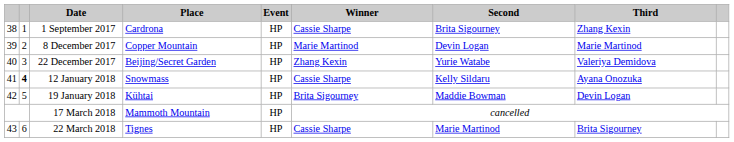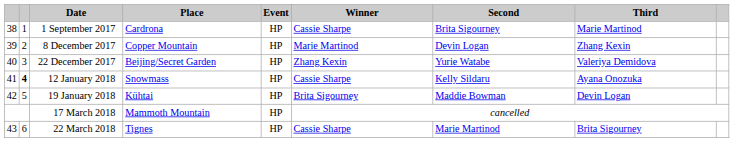 <table class="wikitable plainrowheaders" style="background:#fff; font-size:86%; line-height:16px; border:grey solid 1px; border-collapse:collapse;">
 <tr style="background:#ccc; text-align:center;">
 <th scope="col" style="background:#ccc; width=20 px;"></th>
 <th scope="col" style="background:#ccc; width=30 px;"></th>
 <th scope="col" style="background:#ccc; width:120px;">Date</th>
 <th scope="col" style="background:#ccc; width:180px;">Place</th>
 <th scope="col" style="background:#ccc; width:15px;">Event</th>
 <th scope="col" style="background:#ccc; width:185px;">Winner</th>
 <th scope="col" style="background:#ccc; width:185px;">Second</th>
 <th scope="col" style="background:#ccc; width:185px;">Third</th>
 <th scope="col" style="background:#ccc; width:10px;"></th>
 </tr>
 <tr>
 <td align=center>38</td>
 <td align=center>1</td>
 <td align=right>1 September 2017  </td>
 <td> <a href='#'>Cardrona</a></td>
 <td align=center>HP</td>
 <td> <a href='#'>Cassie Sharpe</a></td>
 <td> <a href='#'>Brita Sigourney</a></td>
-<td> <a href='#'>Zhang Kexin</a></td>
+<td> <a href='#'>Marie Martinod</a></td>
 <td></td>
 </tr>
 <tr>
 <td align=center>39</td>
 <td align=center>2</td>
 <td align=right>8 December 2017  </td>
 <td> <a href='#'>Copper Mountain</a></td>
 <td align=center>HP</td>
 <td> <a href='#'>Marie Martinod</a></td>
 <td> <a href='#'>Devin Logan</a></td>
-<td> <a href='#'>Marie Martinod</a></td>
+<td> <a href='#'>Zhang Kexin</a></td>
 <td></td>
 </tr>
 <tr>
 <td align=center>40</td>
 <td align=center>3</td>
 <td align=right>22 December 2017  </td>
 <td> <a href='#'>Beijing/Secret Garden</a></td>
 <td align=center>HP</td>
 <td> <a href='#'>Zhang Kexin</a></td>
 <td> <a href='#'>Yurie Watabe</a></td>
 <td> <a href='#'>Valeriya Demidova</a></td>
 <td></td>
 </tr>
 <tr>
 <td align=center>41</td>
 <td align=center><strong>4</strong></td>
 <td align=right>12 January 2018  </td>
 <td> <a href='#'>Snowmass</a></td>
 <td align=center>HP</td>
 <td> <a href='#'>Cassie Sharpe</a></td>
 <td> <a href='#'>Kelly Sildaru</a></td>
 <td> <a href='#'>Ayana Onozuka</a></td>
 <td></td>
 </tr>
 <tr>
 <td align=center>42</td>
 <td align=center>5</td>
 <td align=right>19 January 2018  </td>
 <td> <a href='#'>Kühtai</a></td>
 <td align=center>HP</td>
 <td> <a href='#'>Brita Sigourney</a></td>
 <td> <a href='#'>Maddie Bowman</a></td>
 <td> <a href='#'>Devin Logan</a></td>
 <td></td>
 </tr>
 <tr>
 <td colspan=2></td>
 <td align=right>17 March 2018  </td>
 <td> <a href='#'>Mammoth Mountain</a></td>
 <td align=center>HP</td>
 <td colspan=4 align=center><em>cancelled</em></td>
 </tr>
 <tr>
 <td align=center>43</td>
 <td align=center>6</td>
 <td align=right>22 March 2018  </td>
 <td> <a href='#'>Tignes</a></td>
 <td align=center>HP</td>
 <td> <a href='#'>Cassie Sharpe</a></td>
 <td> <a href='#'>Marie Martinod</a></td>
 <td> <a href='#'>Brita Sigourney</a></td>
 <td></td>
 </tr>
 </table>
